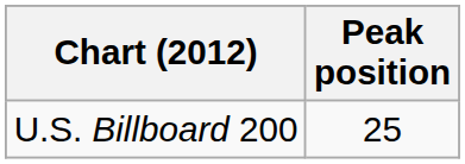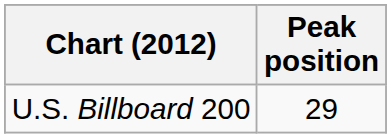 <table class="wikitable">
 <tr>
 <th>Chart (2012)</th>
 <th>Peak<br>position</th>
 </tr>
 <tr>
 <td>U.S. <em>Billboard</em> 200</td>
-<td align="center">25</td>
+<td align="center">29</td>
 </tr>
 </table>
